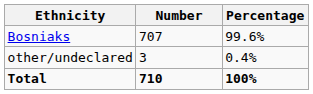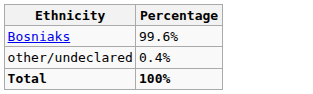 <table class="wikitable">
 <tr>
 <th width="100px">Ethnicity</th>
-<th width="80px">Number</th>
 <th width="80px">Percentage</th>
 </tr>
 <tr>
 <td><a href='#'>Bosniaks</a></td>
-<td>707</td>
 <td>99.6%</td>
 </tr>
 <tr>
 <td>other/undeclared</td>
-<td>3</td>
 <td>0.4%</td>
 </tr>
 <tr>
 <td><strong>Total</strong></td>
-<td><strong>710</strong></td>
 <td><strong>100%</strong></td>
 </tr>
 </table>
